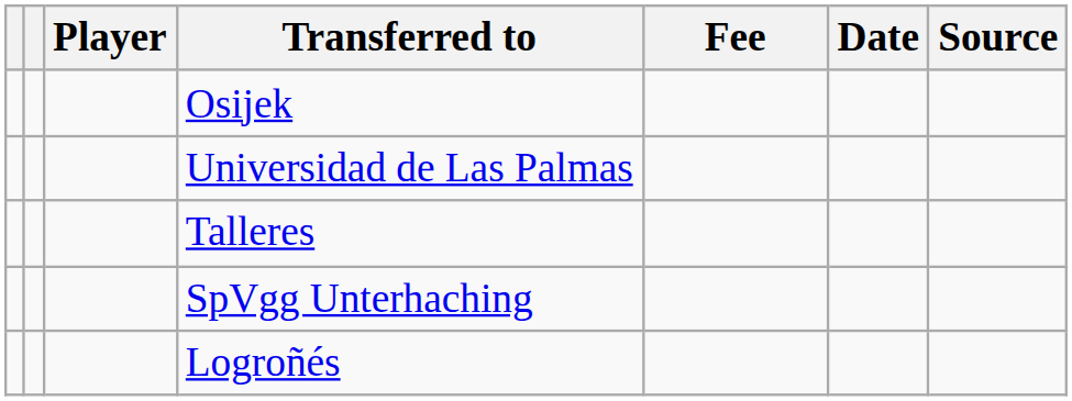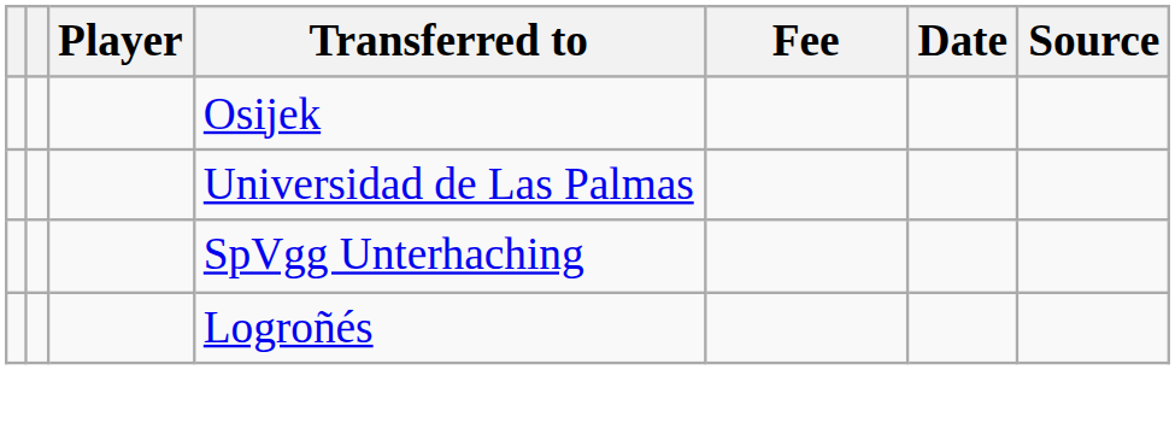 <table class="wikitable plainrowheaders sortable">
 <tr>
 <th></th>
 <th></th>
 <th scope=col>Player</th>
 <th>Transferred to</th>
 <th !scope=col; style="width: 65px;">Fee</th>
 <th scope=col>Date</th>
 <th scope=col>Source</th>
 </tr>
 <tr>
 <td align=center></td>
 <td align=center></td>
 <td></td>
 <td> <a href='#'>Osijek</a></td>
 <td></td>
 <td></td>
 <td></td>
 </tr>
 <tr>
 <td align=center></td>
 <td align=center></td>
 <td></td>
 <td> <a href='#'>Universidad de Las Palmas</a></td>
 <td></td>
 <td></td>
 <td></td>
 </tr>
 <tr>
 <td align=center></td>
 <td align=center></td>
 <td></td>
-<td> <a href='#'>Talleres</a></td>
-<td></td>
-<td></td>
-<td></td>
-</tr>
-<tr>
-<td align=center></td>
-<td align=center></td>
-<td></td>
 <td> <a href='#'>SpVgg Unterhaching</a></td>
 <td></td>
 <td></td>
 <td></td>
 </tr>
 <tr>
 <td align=center></td>
 <td align=center></td>
 <td></td>
 <td> <a href='#'>Logroñés</a></td>
 <td></td>
 <td></td>
 <td></td>
 </tr>
 </table>
